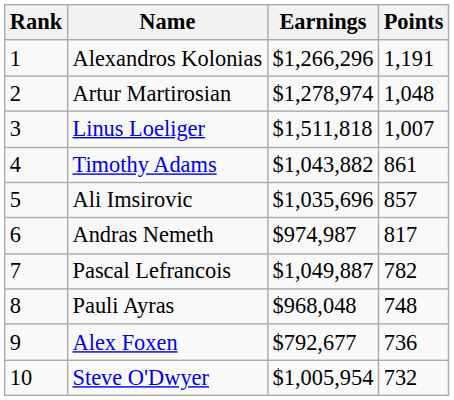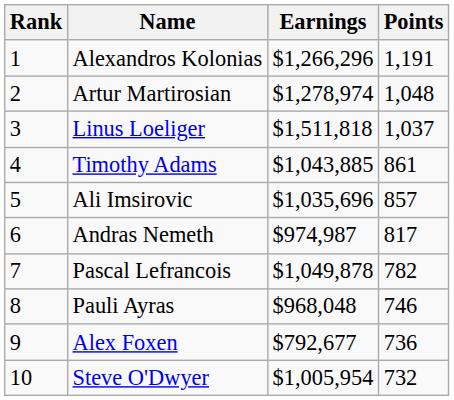 <table class="wikitable">
 <tr>
 <th>Rank</th>
 <th>Name</th>
 <th>Earnings</th>
 <th>Points</th>
 </tr>
 <tr>
 <td>1</td>
 <td> Alexandros Kolonias</td>
 <td>$1,266,296</td>
 <td>1,191</td>
 </tr>
 <tr>
 <td>2</td>
 <td> Artur Martirosian</td>
 <td>$1,278,974</td>
 <td>1,048</td>
 </tr>
 <tr>
 <td>3</td>
 <td> <a href='#'>Linus Loeliger</a></td>
 <td>$1,511,818</td>
-<td>1,007</td>
+<td>1,037</td>
 </tr>
 <tr>
 <td>4</td>
 <td> <a href='#'>Timothy Adams</a></td>
-<td>$1,043,882</td>
+<td>$1,043,885</td>
 <td>861</td>
 </tr>
 <tr>
 <td>5</td>
 <td> Ali Imsirovic</td>
 <td>$1,035,696</td>
 <td>857</td>
 </tr>
 <tr>
 <td>6</td>
 <td> Andras Nemeth</td>
 <td>$974,987</td>
 <td>817</td>
 </tr>
 <tr>
 <td>7</td>
 <td> Pascal Lefrancois</td>
-<td>$1,049,887</td>
+<td>$1,049,878</td>
 <td>782</td>
 </tr>
 <tr>
 <td>8</td>
 <td> Pauli Ayras</td>
 <td>$968,048</td>
-<td>748</td>
+<td>746</td>
 </tr>
 <tr>
 <td>9</td>
 <td> <a href='#'>Alex Foxen</a></td>
 <td>$792,677</td>
 <td>736</td>
 </tr>
 <tr>
 <td>10</td>
 <td> <a href='#'>Steve O'Dwyer</a></td>
 <td>$1,005,954</td>
 <td>732</td>
 </tr>
 </table>
